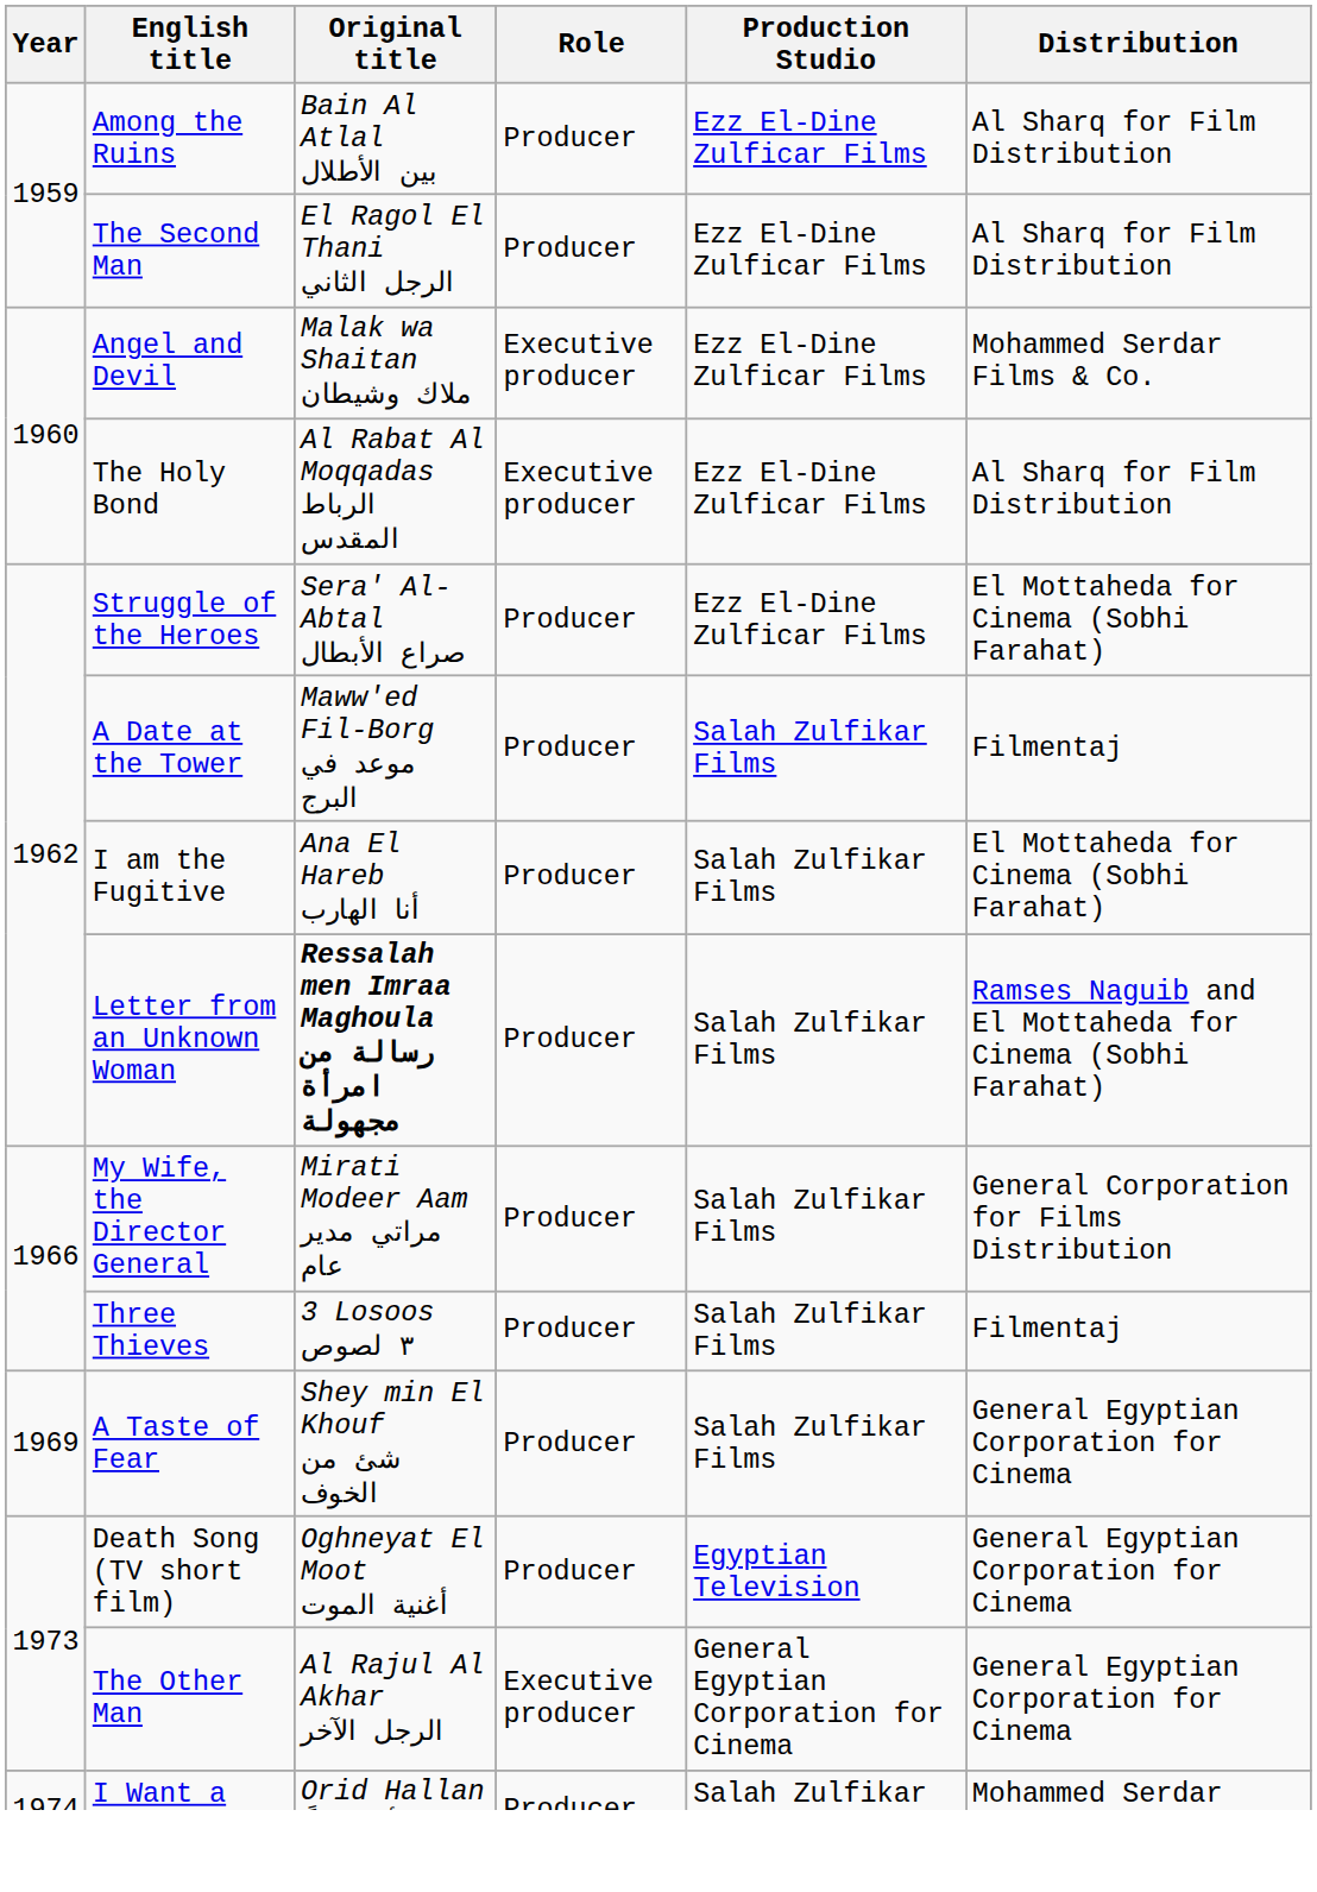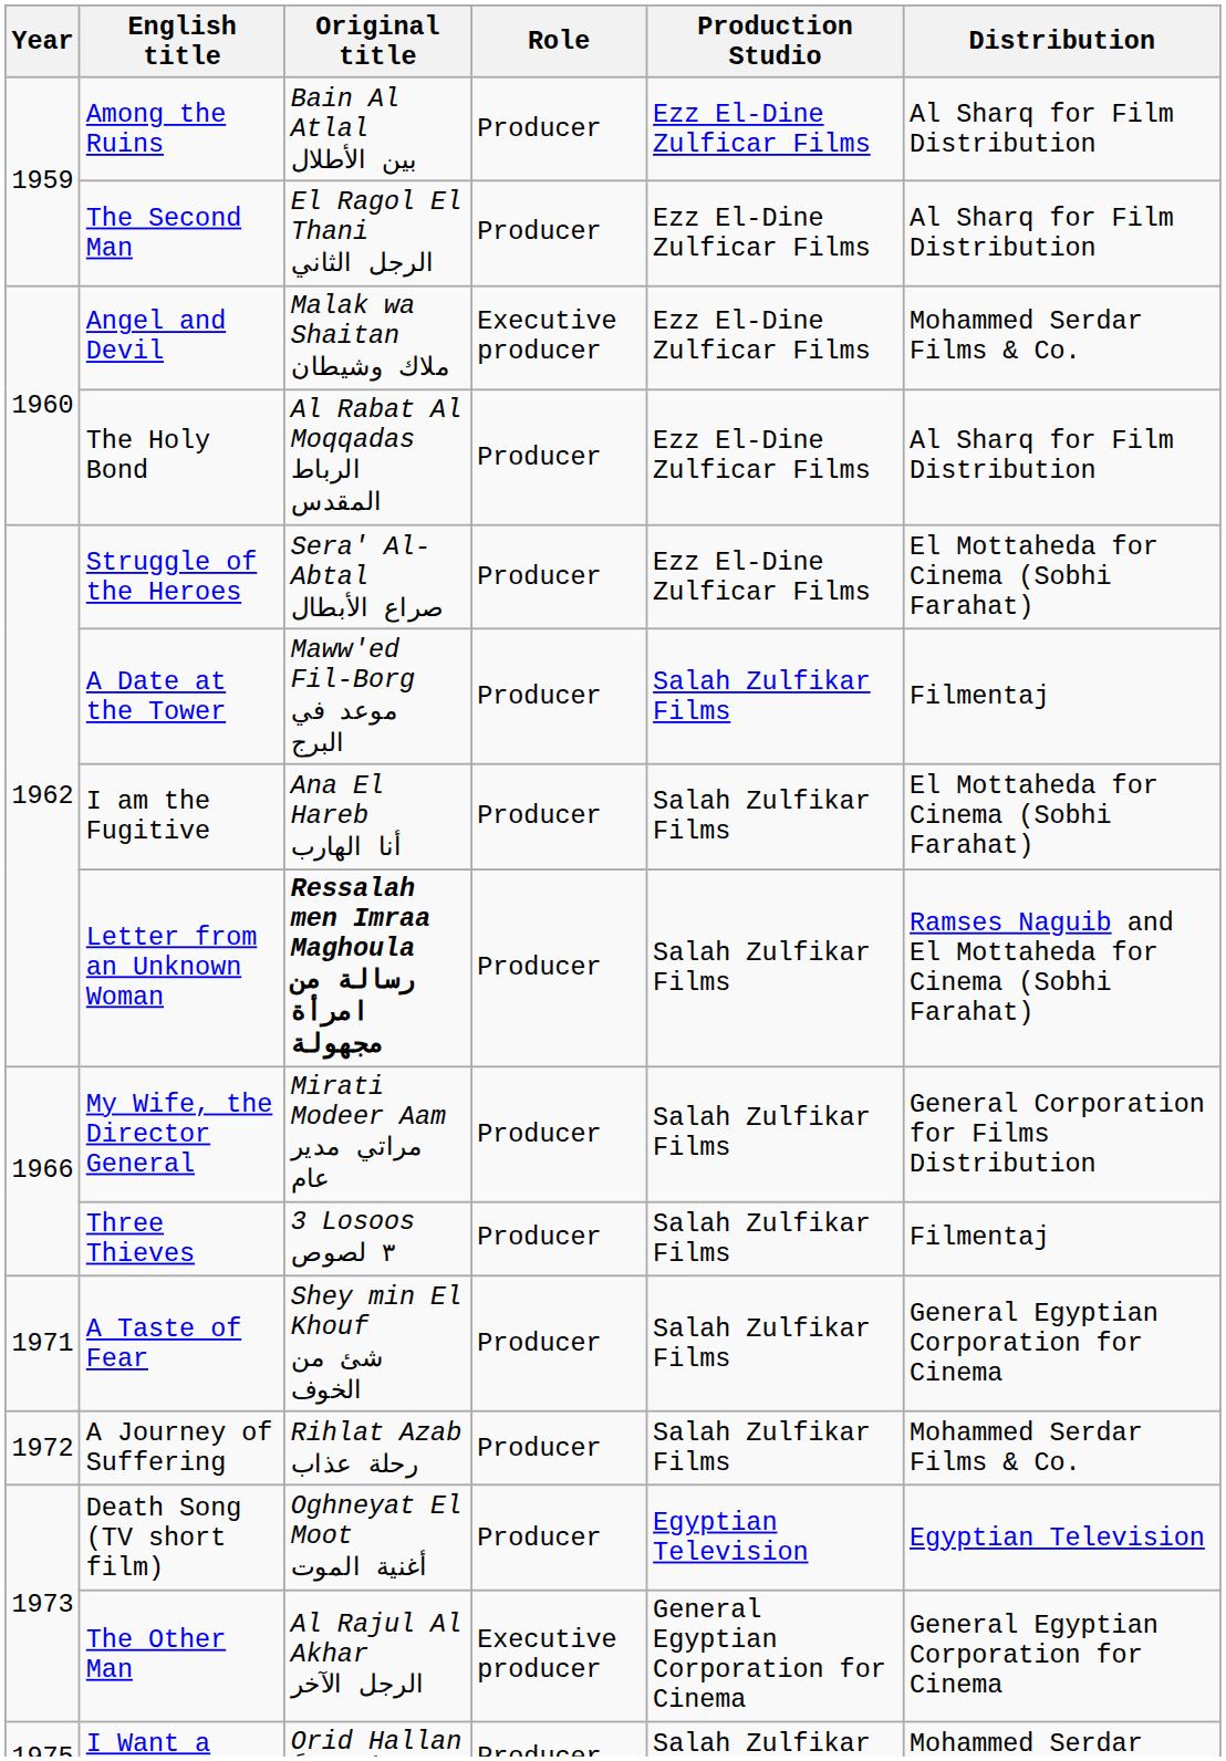 <table class="wikitable">
 <tr>
 <th>Year</th>
 <th>English title</th>
 <th>Original title</th>
 <th>Role</th>
 <th>Production Studio</th>
 <th>Distribution</th>
 </tr>
 <tr>
 <td rowspan="2">1959</td>
 <td><a href='#'>Among the Ruins</a></td>
 <td><em>Bain Al Atlal</em><br>بين الأطلال</td>
 <td>Producer</td>
 <td><a href='#'>Ezz El-Dine Zulficar Films</a></td>
 <td>Al Sharq for Film Distribution</td>
 </tr>
 <tr>
 <td><a href='#'>The Second Man</a></td>
 <td><em>El Ragol El Thani</em><br>الرجل الثاني</td>
 <td>Producer</td>
 <td>Ezz El-Dine Zulficar Films</td>
 <td>Al Sharq for Film Distribution</td>
 </tr>
 <tr>
 <td rowspan="2">1960</td>
 <td><a href='#'>Angel and Devil</a></td>
 <td><em>Malak wa Shaitan</em><br>ملاك وشيطان</td>
 <td>Executive producer</td>
 <td>Ezz El-Dine Zulficar Films</td>
 <td>Mohammed Serdar Films & Co.</td>
 </tr>
 <tr>
 <td>The Holy Bond</td>
 <td><em>Al Rabat Al Moqqadas</em><br>الرباط المقدس</td>
-<td>Executive producer</td>
+<td>Producer</td>
 <td>Ezz El-Dine Zulficar Films</td>
 <td>Al Sharq for Film Distribution</td>
 </tr>
 <tr>
 <td rowspan="4">1962</td>
 <td><a href='#'>Struggle of the Heroes</a></td>
 <td><em>Sera' Al-Abtal</em><br>صراع الأبطال</td>
 <td>Producer</td>
 <td>Ezz El-Dine Zulficar Films</td>
 <td>El Mottaheda for Cinema (Sobhi Farahat)</td>
 </tr>
 <tr>
 <td><a href='#'>A Date at the Tower</a></td>
 <td><em>Maww'ed Fil-Borg</em><br>موعد في البرج</td>
 <td>Producer</td>
 <td><a href='#'>Salah Zulfikar Films</a></td>
 <td>Filmentaj</td>
 </tr>
 <tr>
 <td>I am the Fugitive</td>
 <td><em>Ana El Hareb</em><br>أنا الهارب</td>
 <td>Producer</td>
 <td>Salah Zulfikar Films</td>
 <td>El Mottaheda for Cinema (Sobhi Farahat)</td>
 </tr>
 <tr>
 <td><a href='#'>Letter from an Unknown Woman</a></td>
 <td><strong><em>Ressalah men Imraa Maghoula</em><br>رسالة من امرأة مجهولة</strong></td>
 <td>Producer</td>
 <td>Salah Zulfikar Films</td>
 <td><a href='#'>Ramses Naguib</a> and El Mottaheda for Cinema (Sobhi Farahat)</td>
 </tr>
 <tr>
 <td rowspan="2">1966</td>
 <td><a href='#'>My Wife, the Director General</a></td>
 <td><em>Mirati Modeer Aam</em><br>مراتي مدير عام</td>
 <td>Producer</td>
 <td>Salah Zulfikar Films</td>
 <td>General Corporation for Films Distribution</td>
 </tr>
 <tr>
 <td><a href='#'>Three Thieves</a></td>
 <td><em>3 Losoos</em><br>٣ لصوص</td>
 <td>Producer</td>
 <td>Salah Zulfikar Films</td>
 <td>Filmentaj</td>
 </tr>
 <tr>
-<td rowspan="1">1969</td>
+<td rowspan="1">1971</td>
 <td><a href='#'>A Taste of Fear</a></td>
 <td><em>Shey min El Khouf</em><br>شئ من الخوف</td>
 <td>Producer</td>
 <td>Salah Zulfikar Films</td>
 <td>General Egyptian Corporation for Cinema</td>
 </tr>
 <tr>
+<td rowspan="1">1972</td>
+<td>A Journey of Suffering</td>
+<td><em>Rihlat Azab</em><br>رحلة عذاب</td>
+<td>Producer</td>
+<td>Salah Zulfikar Films</td>
+<td>Mohammed Serdar Films & Co.</td>
+</tr>
+<tr>
 <td rowspan="2">1973</td>
 <td>Death Song (TV short film)</td>
 <td><em>Oghneyat El Moot</em><br>أغنية الموت</td>
 <td>Producer</td>
 <td><a href='#'>Egyptian Television</a></td>
-<td>General Egyptian Corporation for Cinema</td>
+<td><a href='#'>Egyptian Television</a></td>
 </tr>
 <tr>
 <td><a href='#'>The Other Man</a></td>
 <td><em>Al Rajul Al Akhar</em><br>الرجل الآخر</td>
 <td>Executive producer</td>
 <td>General Egyptian Corporation for Cinema</td>
 <td>General Egyptian Corporation for Cinema</td>
 </tr>
 <tr>
-<td rowspan="1">1974</td>
+<td rowspan="1">1975</td>
 <td><a href='#'>I Want a Solution</a></td>
 <td><em>Orid Hallan</em><br>أريد حلًا</td>
 <td>Producer</td>
 <td>Salah Zulfikar Films</td>
 <td>Mohammed Serdar Films & Co.</td>
 </tr>
 <tr>
 </tr>
 </table>
